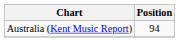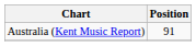 <table class="wikitable sortable">
 <tr>
 <th>Chart</th>
 <th>Position</th>
 </tr>
 <tr>
 <td>Australia (<a href='#'>Kent Music Report</a>)</td>
-<td style="text-align:center;">94</td>
+<td style="text-align:center;">91</td>
 </tr>
 <tr>
 </tr>
 <tr>
 </tr>
 <tr>
 </tr>
 <tr>
 </tr>
 </table>
